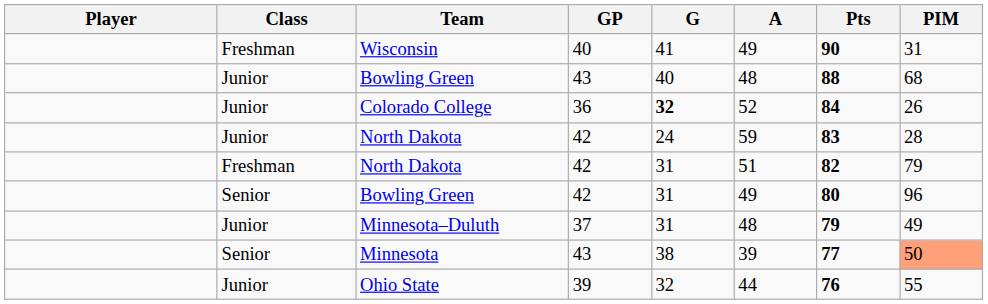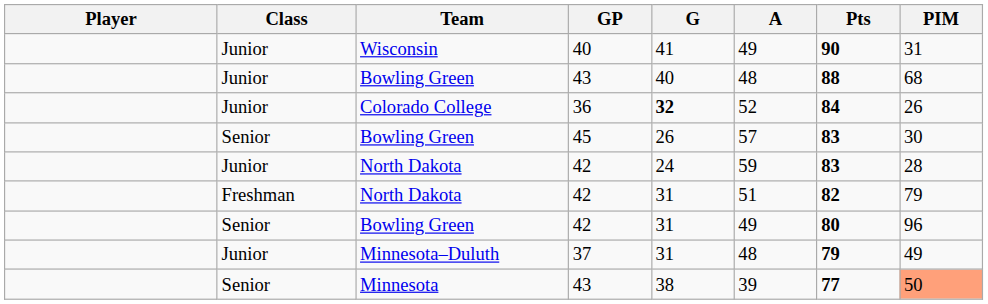 <table class="wikitable sortable">
 <tr>
 <th style="width: 11em;">Player</th>
 <th style="width: 7em;">Class</th>
 <th style="width: 11em;">Team</th>
 <th style="width: 4em;">GP</th>
 <th style="width: 4em;">G</th>
 <th style="width: 4em;">A</th>
 <th style="width: 4em;">Pts</th>
 <th style="width: 4em;">PIM</th>
 </tr>
 <tr>
 <td></td>
-<td>Freshman</td>
+<td>Junior</td>
 <td><a href='#'>Wisconsin</a></td>
 <td>40</td>
 <td>41</td>
 <td>49</td>
 <td><strong>90</strong></td>
 <td>31</td>
 </tr>
 <tr>
 <td></td>
 <td>Junior</td>
 <td><a href='#'>Bowling Green</a></td>
 <td>43</td>
 <td>40</td>
 <td>48</td>
 <td><strong>88</strong></td>
 <td>68</td>
 </tr>
 <tr>
 <td></td>
 <td>Junior</td>
 <td><a href='#'>Colorado College</a></td>
 <td>36</td>
 <td><strong>32</strong></td>
 <td>52</td>
 <td><strong>84</strong></td>
 <td>26</td>
+</tr>
+<tr>
+<td></td>
+<td>Senior</td>
+<td><a href='#'>Bowling Green</a></td>
+<td>45</td>
+<td>26</td>
+<td>57</td>
+<td><strong>83</strong></td>
+<td>30</td>
 </tr>
 <tr>
 <td></td>
 <td>Junior</td>
 <td><a href='#'>North Dakota</a></td>
 <td>42</td>
 <td>24</td>
 <td>59</td>
 <td><strong>83</strong></td>
 <td>28</td>
 </tr>
 <tr>
 <td></td>
 <td>Freshman</td>
 <td><a href='#'>North Dakota</a></td>
 <td>42</td>
 <td>31</td>
 <td>51</td>
 <td><strong>82</strong></td>
 <td>79</td>
 </tr>
 <tr>
 <td></td>
 <td>Senior</td>
 <td><a href='#'>Bowling Green</a></td>
 <td>42</td>
 <td>31</td>
 <td>49</td>
 <td><strong>80</strong></td>
 <td>96</td>
 </tr>
 <tr>
 <td></td>
 <td>Junior</td>
 <td><a href='#'>Minnesota–Duluth</a></td>
 <td>37</td>
 <td>31</td>
 <td>48</td>
 <td><strong>79</strong></td>
 <td>49</td>
 </tr>
 <tr>
 <td></td>
 <td>Senior</td>
 <td><a href='#'>Minnesota</a></td>
 <td>43</td>
 <td>38</td>
 <td>39</td>
 <td><strong>77</strong></td>
 <td style="background: lightsalmon;">50</td>
 </tr>
-<tr>
-<td></td>
-<td>Junior</td>
-<td><a href='#'>Ohio State</a></td>
-<td>39</td>
-<td>32</td>
-<td>44</td>
-<td><strong>76</strong></td>
-<td>55</td>
-</tr>
 </table>
